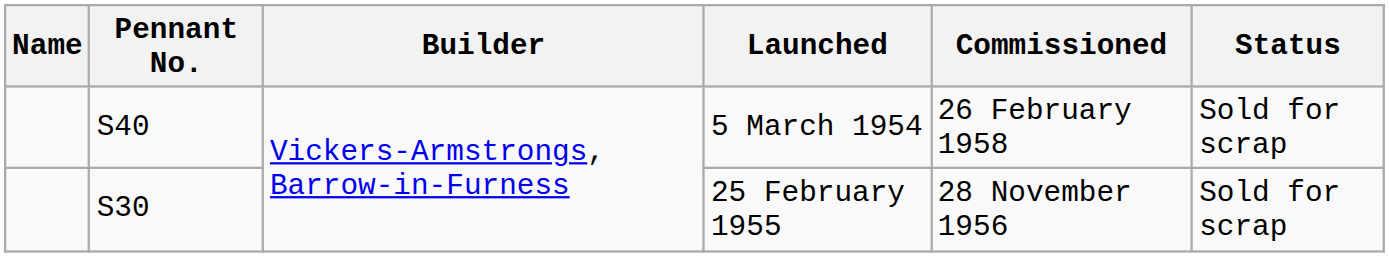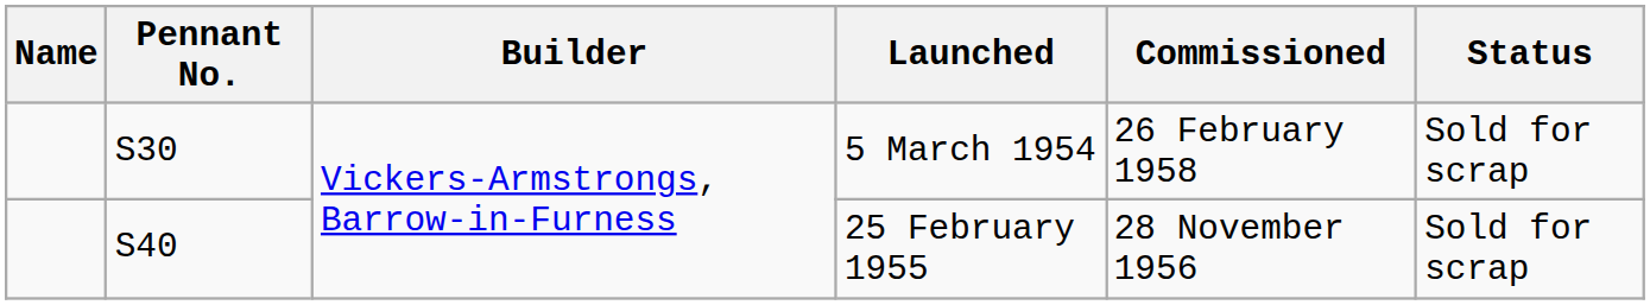 <table class="wikitable" align="center">
 <tr>
 <th>Name</th>
 <th>Pennant No.</th>
 <th>Builder</th>
 <th>Launched</th>
 <th>Commissioned</th>
 <th>Status</th>
 </tr>
 <tr>
 <td></td>
-<td>S40</td>
+<td>S30</td>
 <td rowspan=2><a href='#'>Vickers-Armstrongs</a>, <a href='#'>Barrow-in-Furness</a></td>
 <td>5 March 1954</td>
 <td>26 February 1958</td>
 <td>Sold for scrap</td>
 </tr>
 <tr>
 <td></td>
-<td>S30</td>
+<td>S40</td>
 <td>25 February 1955</td>
 <td>28 November 1956</td>
 <td>Sold for scrap</td>
 </tr>
 </table>
